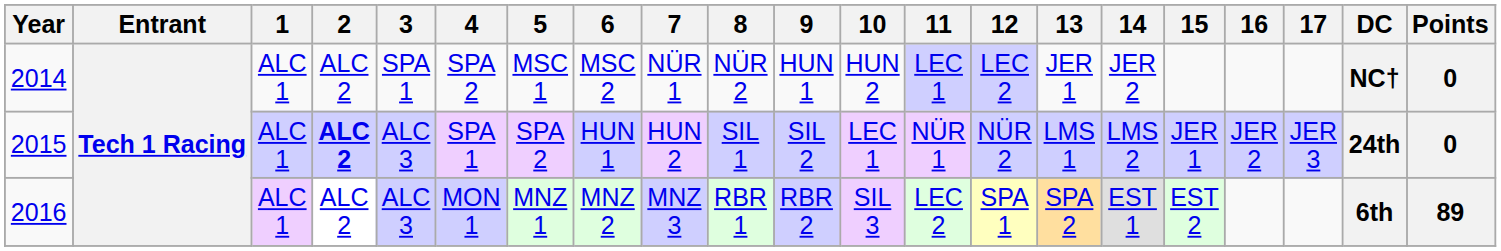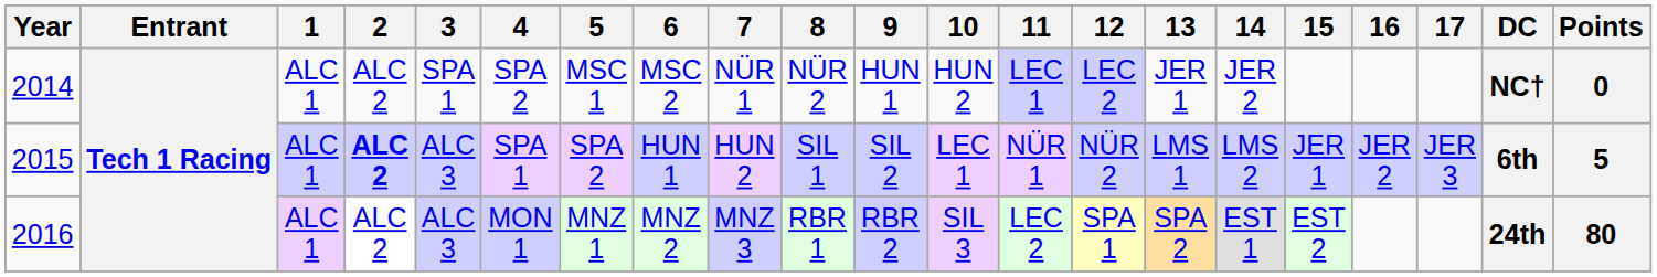 <table class="wikitable" style="text-align:center; font-size:85%">
 <tr>
 <th>Year</th>
 <th>Entrant</th>
 <th>1</th>
 <th>2</th>
 <th>3</th>
 <th>4</th>
 <th>5</th>
 <th>6</th>
 <th>7</th>
 <th>8</th>
 <th>9</th>
 <th>10</th>
 <th>11</th>
 <th>12</th>
 <th>13</th>
 <th>14</th>
 <th>15</th>
 <th>16</th>
 <th>17</th>
 <th>DC</th>
 <th>Points</th>
 </tr>
 <tr>
 <td><a href='#'>2014</a></td>
 <th rowspan="3"><a href='#'>Tech 1 Racing</a></th>
 <td style="background:#;"><a href='#'>ALC<br>1</a><br></td>
 <td style="background:#;"><a href='#'>ALC<br>2</a><br></td>
 <td style="background:#;"><a href='#'>SPA<br>1</a><br></td>
 <td style="background:#;"><a href='#'>SPA<br>2</a><br></td>
 <td style="background:#;"><a href='#'>MSC<br>1</a><br></td>
 <td style="background:#;"><a href='#'>MSC<br>2</a><br></td>
 <td style="background:#;"><a href='#'>NÜR<br>1</a><br></td>
 <td style="background:#;"><a href='#'>NÜR<br>2</a><br></td>
 <td style="background:#;"><a href='#'>HUN<br>1</a><br></td>
 <td style="background:#;"><a href='#'>HUN<br>2</a><br></td>
 <td style="background:#cfcfff;"><a href='#'>LEC<br>1</a><br></td>
 <td style="background:#cfcfff;"><a href='#'>LEC<br>2</a><br></td>
 <td style="background:#;"><a href='#'>JER<br>1</a><br></td>
 <td style="background:#;"><a href='#'>JER<br>2</a><br></td>
 <td></td>
 <td></td>
 <td></td>
 <th>NC†</th>
 <th>0</th>
 </tr>
 <tr>
 <td><a href='#'>2015</a></td>
 <td style="background:#cfcfff;"><a href='#'>ALC<br>1</a><br></td>
 <td style="background:#cfcfff;"><strong><a href='#'>ALC<br>2</a><br></strong></td>
 <td style="background:#cfcfff;"><a href='#'>ALC<br>3</a><br></td>
 <td style="background:#efcfff;"><a href='#'>SPA<br>1</a><br></td>
 <td style="background:#efcfff;"><a href='#'>SPA<br>2</a><br></td>
 <td style="background:#cfcfff;"><a href='#'>HUN<br>1</a><br></td>
 <td style="background:#efcfff;"><a href='#'>HUN<br>2</a><br></td>
 <td style="background:#cfcfff;"><a href='#'>SIL<br>1</a><br></td>
 <td style="background:#cfcfff;"><a href='#'>SIL<br>2</a><br></td>
 <td style="background:#efcfff;"><a href='#'>LEC<br>1</a><br></td>
 <td style="background:#efcfff;"><a href='#'>NÜR<br>1</a><br></td>
 <td style="background:#cfcfff;"><a href='#'>NÜR<br>2</a><br></td>
 <td style="background:#cfcfff;"><a href='#'>LMS<br>1</a><br></td>
 <td style="background:#cfcfff;"><a href='#'>LMS<br>2</a><br></td>
 <td style="background:#cfcfff;"><a href='#'>JER<br>1</a><br></td>
 <td style="background:#cfcfff;"><a href='#'>JER<br>2</a><br></td>
 <td style="background:#cfcfff;"><a href='#'>JER<br>3</a><br></td>
-<th>24th</th>
-<th>0</th>
+<th>6th</th>
+<th>5</th>
 </tr>
 <tr>
 <td><a href='#'>2016</a></td>
 <td style="background:#efcfff;"><a href='#'>ALC<br>1</a><br></td>
 <td style="background:#ffffff;"><a href='#'>ALC<br>2</a><br></td>
 <td style="background:#cfcfff;"><a href='#'>ALC<br>3</a><br></td>
 <td style="background:#cfcfff;"><a href='#'>MON<br>1</a><br></td>
 <td style="background:#dfffdf;"><a href='#'>MNZ<br>1</a><br></td>
 <td style="background:#dfffdf;"><a href='#'>MNZ<br>2</a><br></td>
 <td style="background:#cfcfff;"><a href='#'>MNZ<br>3</a><br></td>
 <td style="background:#dfffdf;"><a href='#'>RBR<br>1</a><br></td>
 <td style="background:#cfcfff;"><a href='#'>RBR<br>2</a><br></td>
 <td style="background:#efcfff;"><a href='#'>SIL<br>3</a><br></td>
 <td style="background:#dfffdf;"><a href='#'>LEC<br>2</a><br></td>
 <td style="background:#ffffbf;"><a href='#'>SPA<br>1</a><br></td>
 <td style="background:#ffdf9f;"><a href='#'>SPA<br>2</a><br></td>
 <td style="background:#dfdfdf;"><a href='#'>EST<br>1</a><br></td>
 <td style="background:#dfffdf;"><a href='#'>EST<br>2</a><br></td>
 <td></td>
 <td></td>
-<th>6th</th>
-<th>89</th>
+<th>24th</th>
+<th>80</th>
 </tr>
 </table>
